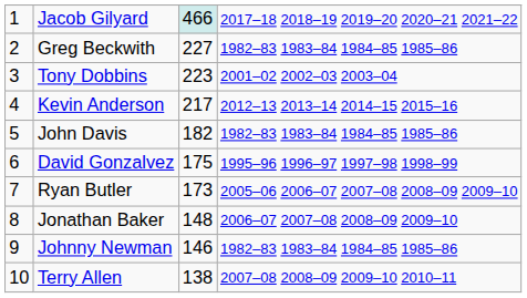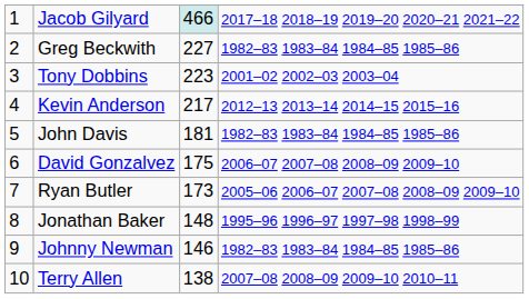 <table class="wikitable">
 <tr>
 </tr>
 <tr>
 <td>1</td>
 <td><a href='#'>Jacob Gilyard</a></td>
 <td style="background-color:#CFECEC">466</td>
 <td style="font-size:80%;"><a href='#'>2017–18</a> <a href='#'>2018–19</a> <a href='#'>2019–20</a> <a href='#'>2020–21</a> <a href='#'>2021–22</a></td>
 </tr>
 <tr>
 <td>2</td>
 <td>Greg Beckwith</td>
 <td>227</td>
 <td style="font-size:80%;"><a href='#'>1982–83</a> <a href='#'>1983–84</a> <a href='#'>1984–85</a> <a href='#'>1985–86</a></td>
 </tr>
 <tr>
 <td>3</td>
 <td><a href='#'>Tony Dobbins</a></td>
 <td>223</td>
 <td style="font-size:80%;"><a href='#'>2001–02</a> <a href='#'>2002–03</a> <a href='#'>2003–04</a></td>
 </tr>
 <tr>
 <td>4</td>
 <td><a href='#'>Kevin Anderson</a></td>
 <td>217</td>
 <td style="font-size:80%;"><a href='#'>2012–13</a> <a href='#'>2013–14</a> <a href='#'>2014–15</a> <a href='#'>2015–16</a></td>
 </tr>
 <tr>
 <td>5</td>
 <td>John Davis</td>
-<td>182</td>
+<td>181</td>
 <td style="font-size:80%;"><a href='#'>1982–83</a> <a href='#'>1983–84</a> <a href='#'>1984–85</a> <a href='#'>1985–86</a></td>
 </tr>
 <tr>
 <td>6</td>
 <td><a href='#'>David Gonzalvez</a></td>
 <td>175</td>
-<td style="font-size:80%;"><a href='#'>1995–96</a> <a href='#'>1996–97</a> <a href='#'>1997–98</a> <a href='#'>1998–99</a></td>
+<td style="font-size:80%;"><a href='#'>2006–07</a> <a href='#'>2007–08</a> <a href='#'>2008–09</a> <a href='#'>2009–10</a></td>
 </tr>
 <tr>
 <td>7</td>
 <td>Ryan Butler</td>
 <td>173</td>
 <td style="font-size:80%;"><a href='#'>2005–06</a> <a href='#'>2006–07</a> <a href='#'>2007–08</a> <a href='#'>2008–09</a> <a href='#'>2009–10</a></td>
 </tr>
 <tr>
 <td>8</td>
 <td>Jonathan Baker</td>
 <td>148</td>
-<td style="font-size:80%;"><a href='#'>2006–07</a> <a href='#'>2007–08</a> <a href='#'>2008–09</a> <a href='#'>2009–10</a></td>
+<td style="font-size:80%;"><a href='#'>1995–96</a> <a href='#'>1996–97</a> <a href='#'>1997–98</a> <a href='#'>1998–99</a></td>
 </tr>
 <tr>
 <td>9</td>
 <td><a href='#'>Johnny Newman</a></td>
 <td>146</td>
 <td style="font-size:80%;"><a href='#'>1982–83</a> <a href='#'>1983–84</a> <a href='#'>1984–85</a> <a href='#'>1985–86</a></td>
 </tr>
 <tr>
 <td>10</td>
 <td><a href='#'>Terry Allen</a></td>
 <td>138</td>
 <td style="font-size:80%;"><a href='#'>2007–08</a> <a href='#'>2008–09</a> <a href='#'>2009–10</a> <a href='#'>2010–11</a></td>
 </tr>
 </table>
